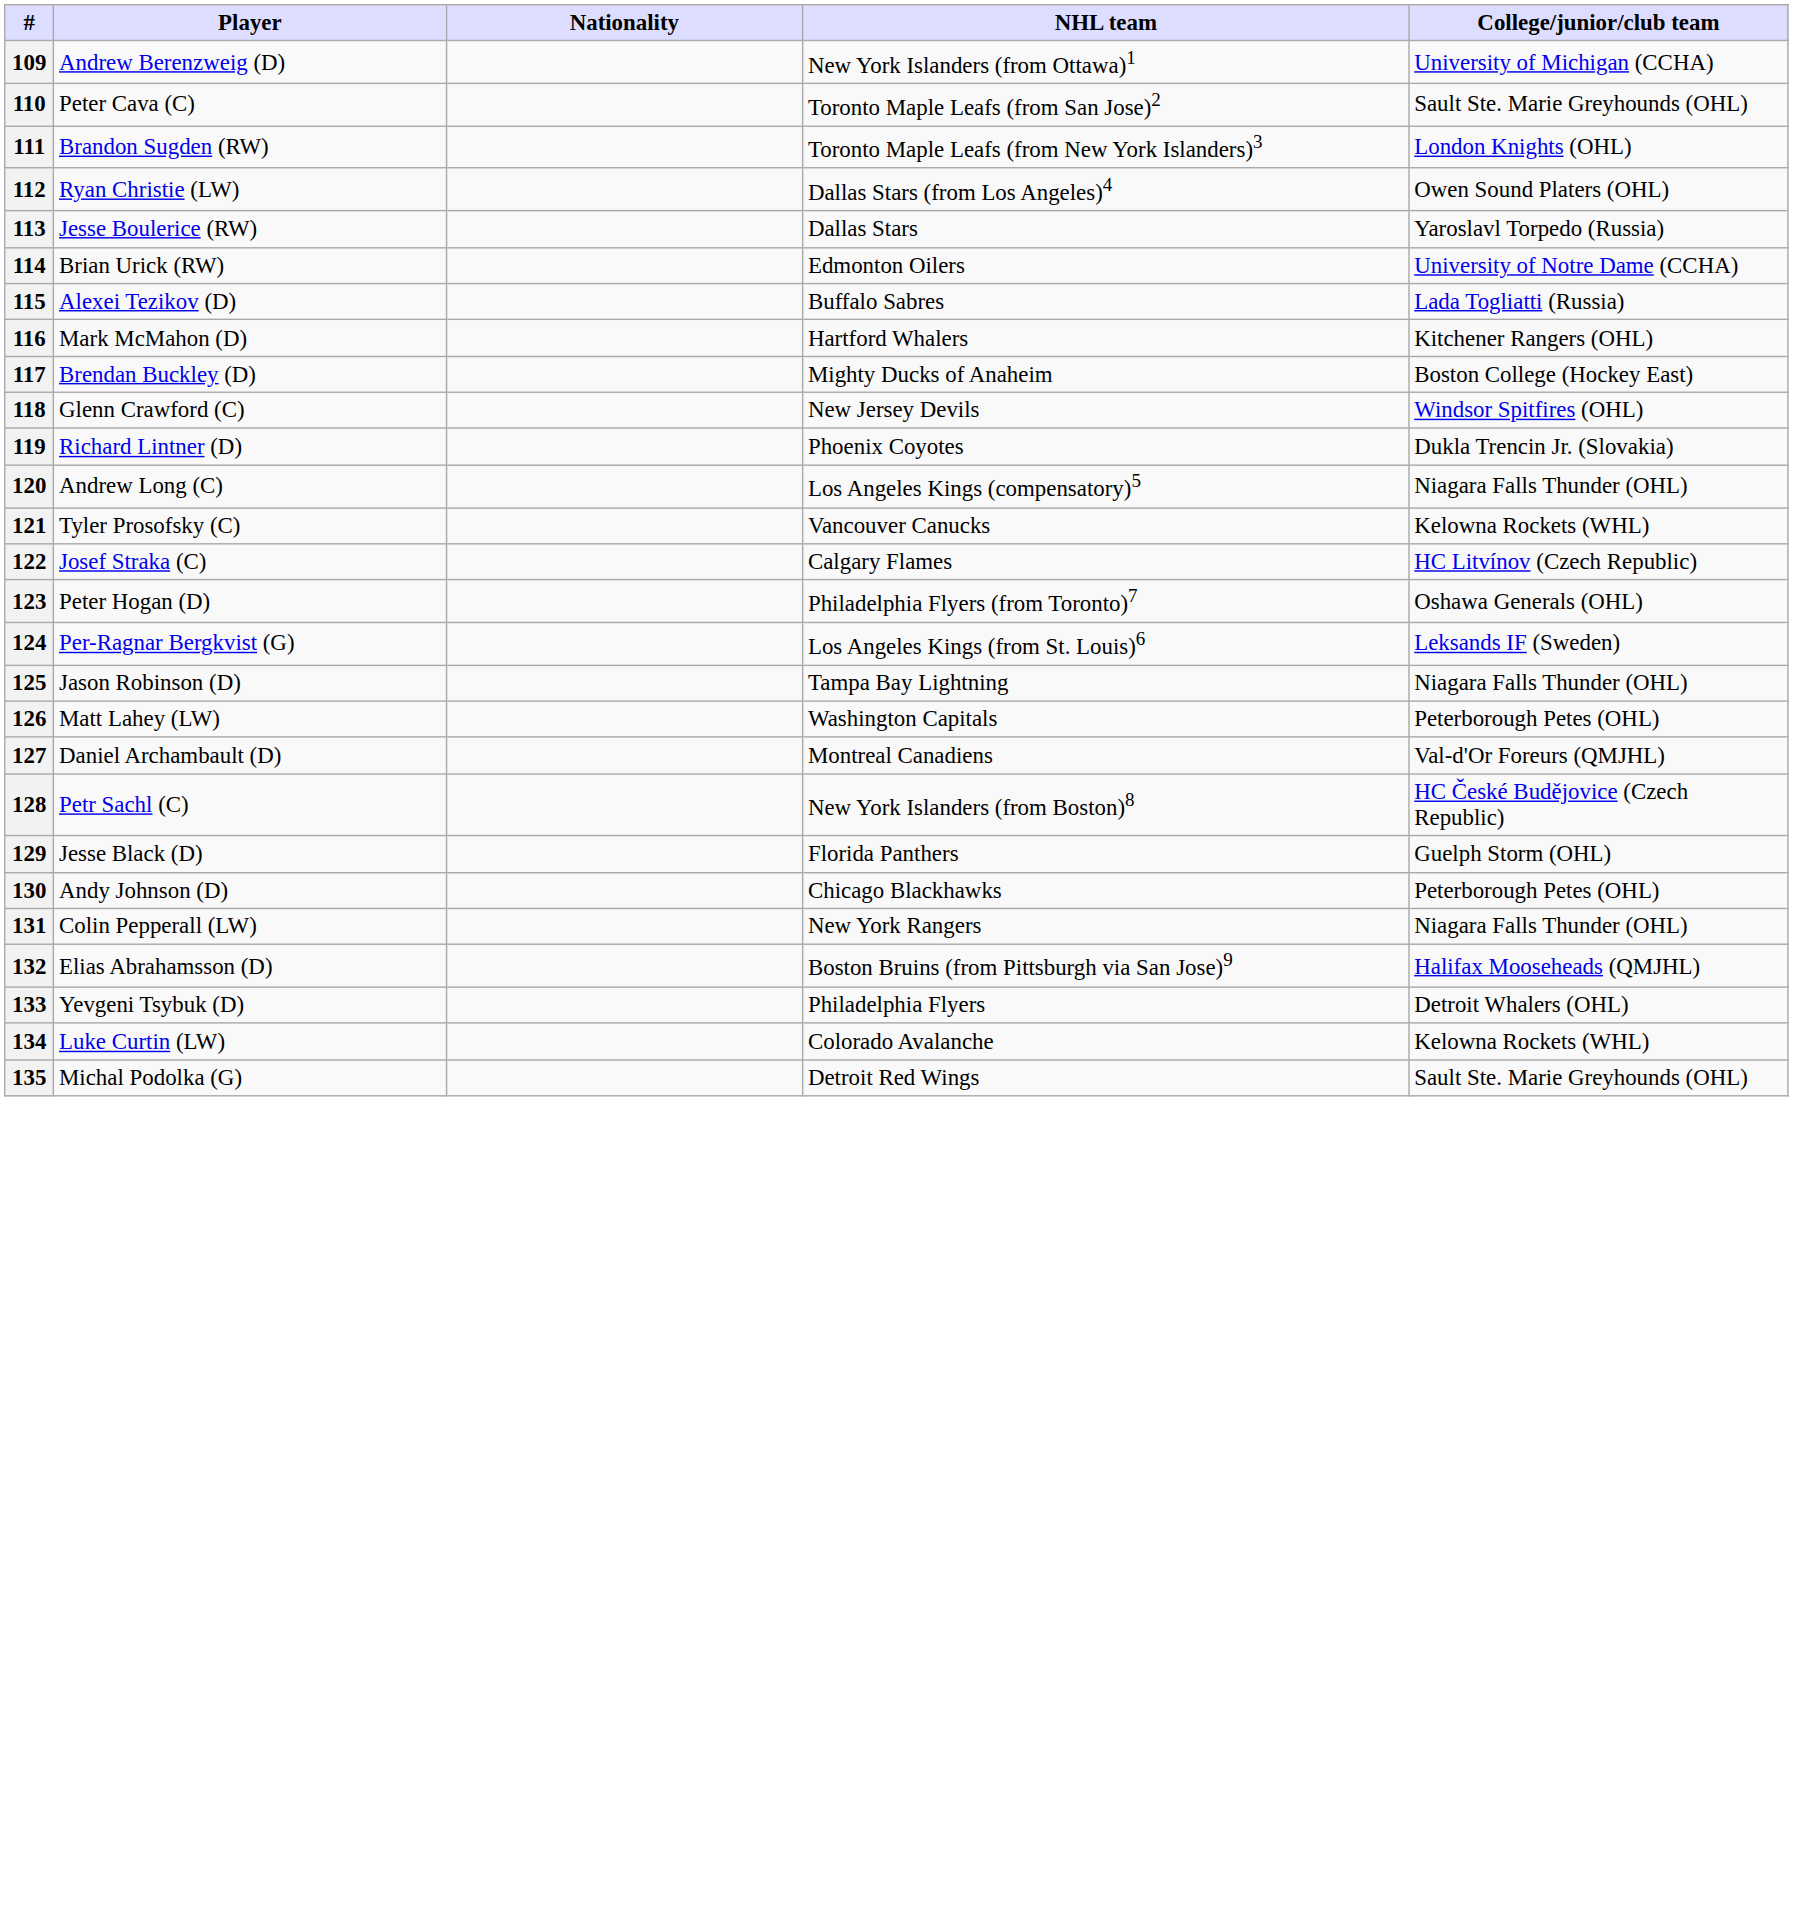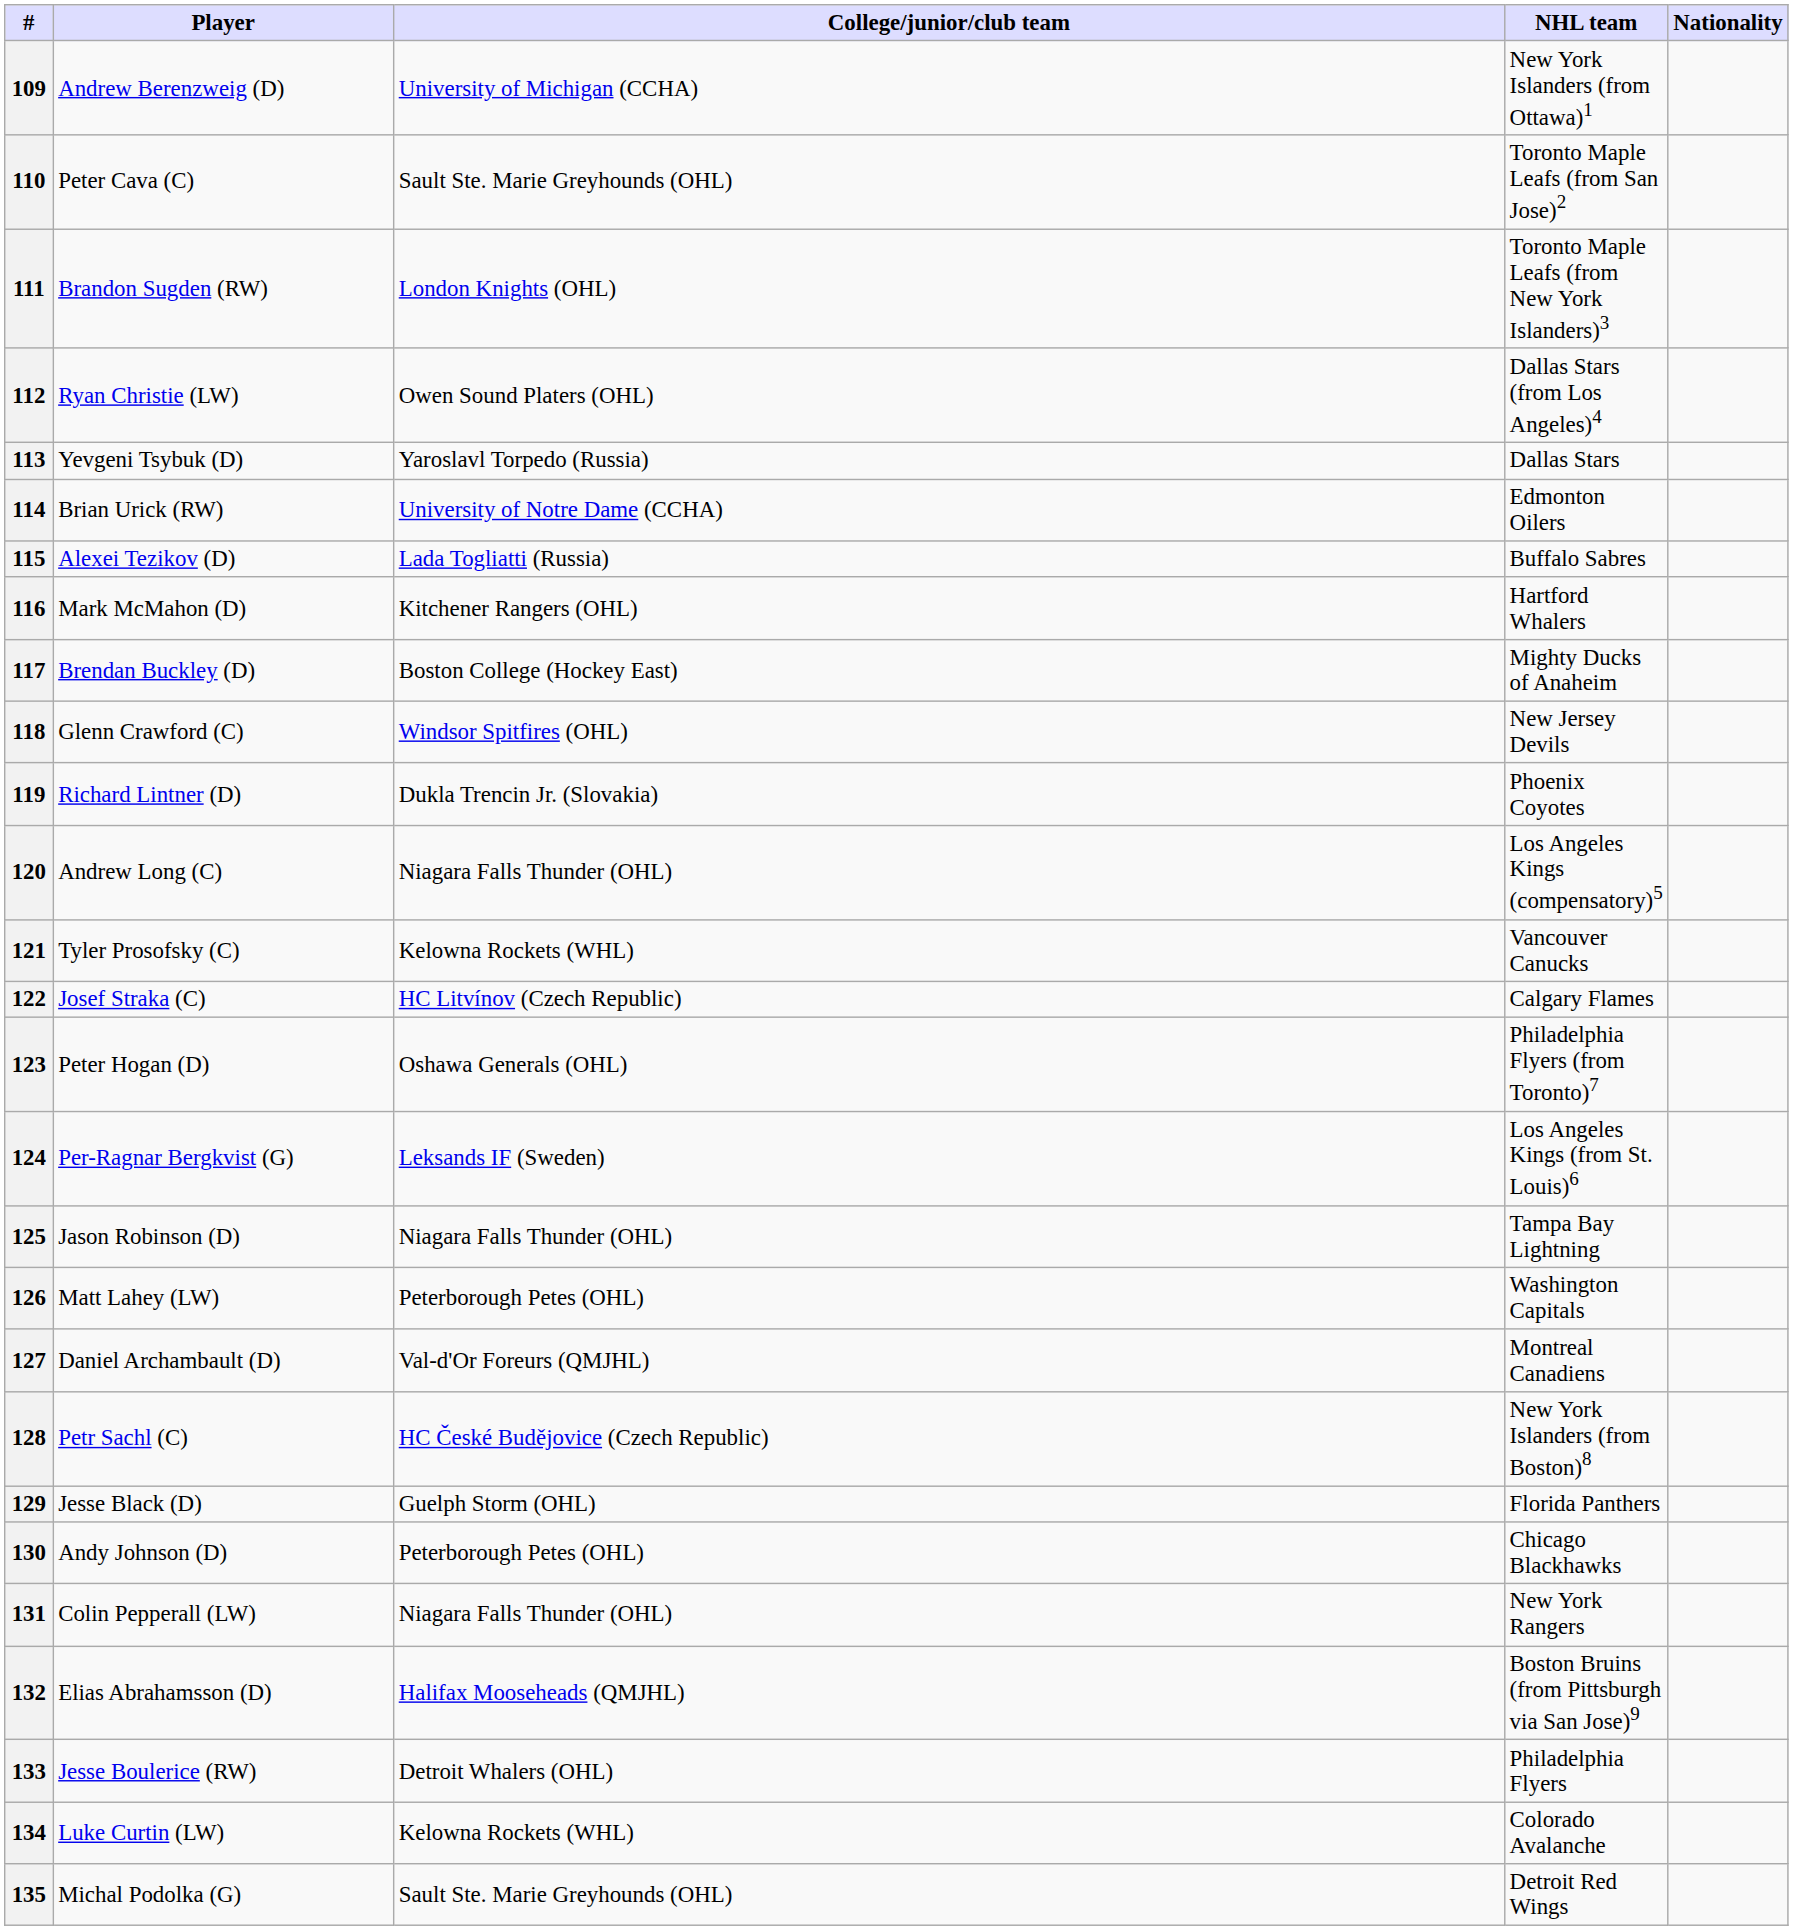 <table class="wikitable">
 <tr>
 <th style="background:#ddf; width:2.75%;">#</th>
 <th style="background:#ddf; width:22.0%;">Player</th>
+<th style="background:#ddf; width:100.0%;">College/junior/club team</th>
+<th style="background:#ddf; width:34.0%;">NHL team</th>
 <th style="background:#ddf; width:20.0%;">Nationality</th>
-<th style="background:#ddf; width:34.0%;">NHL team</th>
-<th style="background:#ddf; width:100.0%;">College/junior/club team</th>
 </tr>
 <tr>
 <th>109</th>
 <td><a href='#'>Andrew Berenzweig</a> (D)</td>
+<td><a href='#'>University of Michigan</a> (CCHA)</td>
+<td>New York Islanders (from Ottawa)<sup>1</sup></td>
 <td></td>
-<td>New York Islanders (from Ottawa)<sup>1</sup></td>
-<td><a href='#'>University of Michigan</a> (CCHA)</td>
 </tr>
 <tr>
 <th>110</th>
 <td>Peter Cava (C)</td>
+<td>Sault Ste. Marie Greyhounds (OHL)</td>
+<td>Toronto Maple Leafs (from San Jose)<sup>2</sup></td>
 <td></td>
-<td>Toronto Maple Leafs (from San Jose)<sup>2</sup></td>
-<td>Sault Ste. Marie Greyhounds (OHL)</td>
 </tr>
 <tr>
 <th>111</th>
 <td><a href='#'>Brandon Sugden</a> (RW)</td>
+<td><a href='#'>London Knights</a> (OHL)</td>
+<td>Toronto Maple Leafs (from New York Islanders)<sup>3</sup></td>
 <td></td>
-<td>Toronto Maple Leafs (from New York Islanders)<sup>3</sup></td>
-<td><a href='#'>London Knights</a> (OHL)</td>
 </tr>
 <tr>
 <th>112</th>
 <td><a href='#'>Ryan Christie</a> (LW)</td>
+<td>Owen Sound Platers (OHL)</td>
+<td>Dallas Stars (from Los Angeles)<sup>4</sup></td>
 <td></td>
-<td>Dallas Stars (from Los Angeles)<sup>4</sup></td>
-<td>Owen Sound Platers (OHL)</td>
 </tr>
 <tr>
 <th>113</th>
-<td><a href='#'>Jesse Boulerice</a> (RW)</td>
+<td>Yevgeni Tsybuk (D)</td>
+<td>Yaroslavl Torpedo (Russia)</td>
+<td>Dallas Stars</td>
 <td></td>
-<td>Dallas Stars</td>
-<td>Yaroslavl Torpedo (Russia)</td>
 </tr>
 <tr>
 <th>114</th>
 <td>Brian Urick (RW)</td>
+<td><a href='#'>University of Notre Dame</a> (CCHA)</td>
+<td>Edmonton Oilers</td>
 <td></td>
-<td>Edmonton Oilers</td>
-<td><a href='#'>University of Notre Dame</a> (CCHA)</td>
 </tr>
 <tr>
 <th>115</th>
 <td><a href='#'>Alexei Tezikov</a> (D)</td>
+<td><a href='#'>Lada Togliatti</a> (Russia)</td>
+<td>Buffalo Sabres</td>
 <td></td>
-<td>Buffalo Sabres</td>
-<td><a href='#'>Lada Togliatti</a> (Russia)</td>
 </tr>
 <tr>
 <th>116</th>
 <td>Mark McMahon (D)</td>
+<td>Kitchener Rangers (OHL)</td>
+<td>Hartford Whalers</td>
 <td></td>
-<td>Hartford Whalers</td>
-<td>Kitchener Rangers (OHL)</td>
 </tr>
 <tr>
 <th>117</th>
 <td><a href='#'>Brendan Buckley</a> (D)</td>
+<td>Boston College (Hockey East)</td>
+<td>Mighty Ducks of Anaheim</td>
 <td></td>
-<td>Mighty Ducks of Anaheim</td>
-<td>Boston College (Hockey East)</td>
 </tr>
 <tr>
 <th>118</th>
 <td>Glenn Crawford (C)</td>
+<td><a href='#'>Windsor Spitfires</a> (OHL)</td>
+<td>New Jersey Devils</td>
 <td></td>
-<td>New Jersey Devils</td>
-<td><a href='#'>Windsor Spitfires</a> (OHL)</td>
 </tr>
 <tr>
 <th>119</th>
 <td><a href='#'>Richard Lintner</a> (D)</td>
+<td>Dukla Trencin Jr. (Slovakia)</td>
+<td>Phoenix Coyotes</td>
 <td></td>
-<td>Phoenix Coyotes</td>
-<td>Dukla Trencin Jr. (Slovakia)</td>
 </tr>
 <tr>
 <th>120</th>
 <td>Andrew Long (C)</td>
+<td>Niagara Falls Thunder (OHL)</td>
+<td>Los Angeles Kings (compensatory)<sup>5</sup></td>
 <td></td>
-<td>Los Angeles Kings (compensatory)<sup>5</sup></td>
-<td>Niagara Falls Thunder (OHL)</td>
 </tr>
 <tr>
 <th>121</th>
 <td>Tyler Prosofsky (C)</td>
+<td>Kelowna Rockets (WHL)</td>
+<td>Vancouver Canucks</td>
 <td></td>
-<td>Vancouver Canucks</td>
-<td>Kelowna Rockets (WHL)</td>
 </tr>
 <tr>
 <th>122</th>
 <td><a href='#'>Josef Straka</a> (C)</td>
+<td><a href='#'>HC Litvínov</a> (Czech Republic)</td>
+<td>Calgary Flames</td>
 <td></td>
-<td>Calgary Flames</td>
-<td><a href='#'>HC Litvínov</a> (Czech Republic)</td>
 </tr>
 <tr>
 <th>123</th>
 <td>Peter Hogan (D)</td>
+<td>Oshawa Generals (OHL)</td>
+<td>Philadelphia Flyers (from Toronto)<sup>7</sup></td>
 <td></td>
-<td>Philadelphia Flyers (from Toronto)<sup>7</sup></td>
-<td>Oshawa Generals (OHL)</td>
 </tr>
 <tr>
 <th>124</th>
 <td><a href='#'>Per-Ragnar Bergkvist</a> (G)</td>
+<td><a href='#'>Leksands IF</a> (Sweden)</td>
+<td>Los Angeles Kings (from St. Louis)<sup>6</sup></td>
 <td></td>
-<td>Los Angeles Kings (from St. Louis)<sup>6</sup></td>
-<td><a href='#'>Leksands IF</a> (Sweden)</td>
 </tr>
 <tr>
 <th>125</th>
 <td>Jason Robinson (D)</td>
+<td>Niagara Falls Thunder (OHL)</td>
+<td>Tampa Bay Lightning</td>
 <td></td>
-<td>Tampa Bay Lightning</td>
-<td>Niagara Falls Thunder (OHL)</td>
 </tr>
 <tr>
 <th>126</th>
 <td>Matt Lahey (LW)</td>
+<td>Peterborough Petes (OHL)</td>
+<td>Washington Capitals</td>
 <td></td>
-<td>Washington Capitals</td>
-<td>Peterborough Petes (OHL)</td>
 </tr>
 <tr>
 <th>127</th>
 <td>Daniel Archambault (D)</td>
+<td>Val-d'Or Foreurs (QMJHL)</td>
+<td>Montreal Canadiens</td>
 <td></td>
-<td>Montreal Canadiens</td>
-<td>Val-d'Or Foreurs (QMJHL)</td>
 </tr>
 <tr>
 <th>128</th>
 <td><a href='#'>Petr Sachl</a> (C)</td>
+<td><a href='#'>HC České Budějovice</a> (Czech Republic)</td>
+<td>New York Islanders (from Boston)<sup>8</sup></td>
 <td></td>
-<td>New York Islanders (from Boston)<sup>8</sup></td>
-<td><a href='#'>HC České Budějovice</a> (Czech Republic)</td>
 </tr>
 <tr>
 <th>129</th>
 <td>Jesse Black (D)</td>
+<td>Guelph Storm (OHL)</td>
+<td>Florida Panthers</td>
 <td></td>
-<td>Florida Panthers</td>
-<td>Guelph Storm (OHL)</td>
 </tr>
 <tr>
 <th>130</th>
 <td>Andy Johnson (D)</td>
+<td>Peterborough Petes (OHL)</td>
+<td>Chicago Blackhawks</td>
 <td></td>
-<td>Chicago Blackhawks</td>
-<td>Peterborough Petes (OHL)</td>
 </tr>
 <tr>
 <th>131</th>
 <td>Colin Pepperall (LW)</td>
+<td>Niagara Falls Thunder (OHL)</td>
+<td>New York Rangers</td>
 <td></td>
-<td>New York Rangers</td>
-<td>Niagara Falls Thunder (OHL)</td>
 </tr>
 <tr>
 <th>132</th>
 <td>Elias Abrahamsson (D)</td>
+<td><a href='#'>Halifax Mooseheads</a> (QMJHL)</td>
+<td>Boston Bruins (from Pittsburgh via San Jose)<sup>9</sup></td>
 <td></td>
-<td>Boston Bruins (from Pittsburgh via San Jose)<sup>9</sup></td>
-<td><a href='#'>Halifax Mooseheads</a> (QMJHL)</td>
 </tr>
 <tr>
 <th>133</th>
-<td>Yevgeni Tsybuk (D)</td>
+<td><a href='#'>Jesse Boulerice</a> (RW)</td>
+<td>Detroit Whalers (OHL)</td>
+<td>Philadelphia Flyers</td>
 <td></td>
-<td>Philadelphia Flyers</td>
-<td>Detroit Whalers (OHL)</td>
 </tr>
 <tr>
 <th>134</th>
 <td><a href='#'>Luke Curtin</a> (LW)</td>
+<td>Kelowna Rockets (WHL)</td>
+<td>Colorado Avalanche</td>
 <td></td>
-<td>Colorado Avalanche</td>
-<td>Kelowna Rockets (WHL)</td>
 </tr>
 <tr>
 <th>135</th>
 <td>Michal Podolka (G)</td>
+<td>Sault Ste. Marie Greyhounds (OHL)</td>
+<td>Detroit Red Wings</td>
 <td></td>
-<td>Detroit Red Wings</td>
-<td>Sault Ste. Marie Greyhounds (OHL)</td>
 </tr>
 </table>
